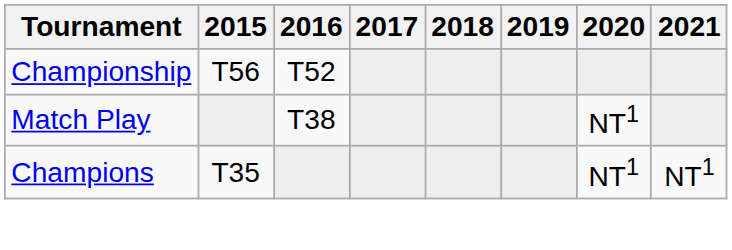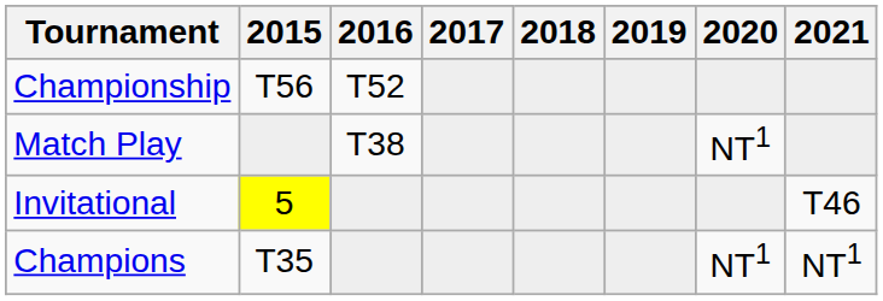 <table class="wikitable" style="text-align:center;">
 <tr>
 <th>Tournament</th>
 <th>2015</th>
 <th>2016</th>
 <th>2017</th>
 <th>2018</th>
 <th>2019</th>
 <th>2020</th>
 <th>2021</th>
 </tr>
 <tr>
 <td align="left"><a href='#'>Championship</a></td>
 <td>T56</td>
 <td>T52</td>
 <td style="background:#eeeeee;"></td>
 <td style="background:#eeeeee;"></td>
 <td style="background:#eeeeee;"></td>
 <td style="background:#eeeeee;"></td>
 <td style="background:#eeeeee;"></td>
 </tr>
 <tr>
 <td align="left"><a href='#'>Match Play</a></td>
 <td style="background:#eeeeee;"></td>
 <td>T38</td>
 <td style="background:#eeeeee;"></td>
 <td style="background:#eeeeee;"></td>
 <td style="background:#eeeeee;"></td>
 <td>NT<sup>1</sup></td>
 <td style="background:#eeeeee;"></td>
 </tr>
 <tr>
+<td align="left"><a href='#'>Invitational</a></td>
+<td style="background:yellow;">5</td>
+<td style="background:#eeeeee;"></td>
+<td style="background:#eeeeee;"></td>
+<td style="background:#eeeeee;"></td>
+<td style="background:#eeeeee;"></td>
+<td style="background:#eeeeee;"></td>
+<td>T46</td>
+</tr>
+<tr>
 <td align="left"><a href='#'>Champions</a></td>
 <td>T35</td>
 <td style="background:#eeeeee;"></td>
 <td style="background:#eeeeee;"></td>
 <td style="background:#eeeeee;"></td>
 <td style="background:#eeeeee;"></td>
 <td>NT<sup>1</sup></td>
 <td>NT<sup>1</sup></td>
 </tr>
 </table>
